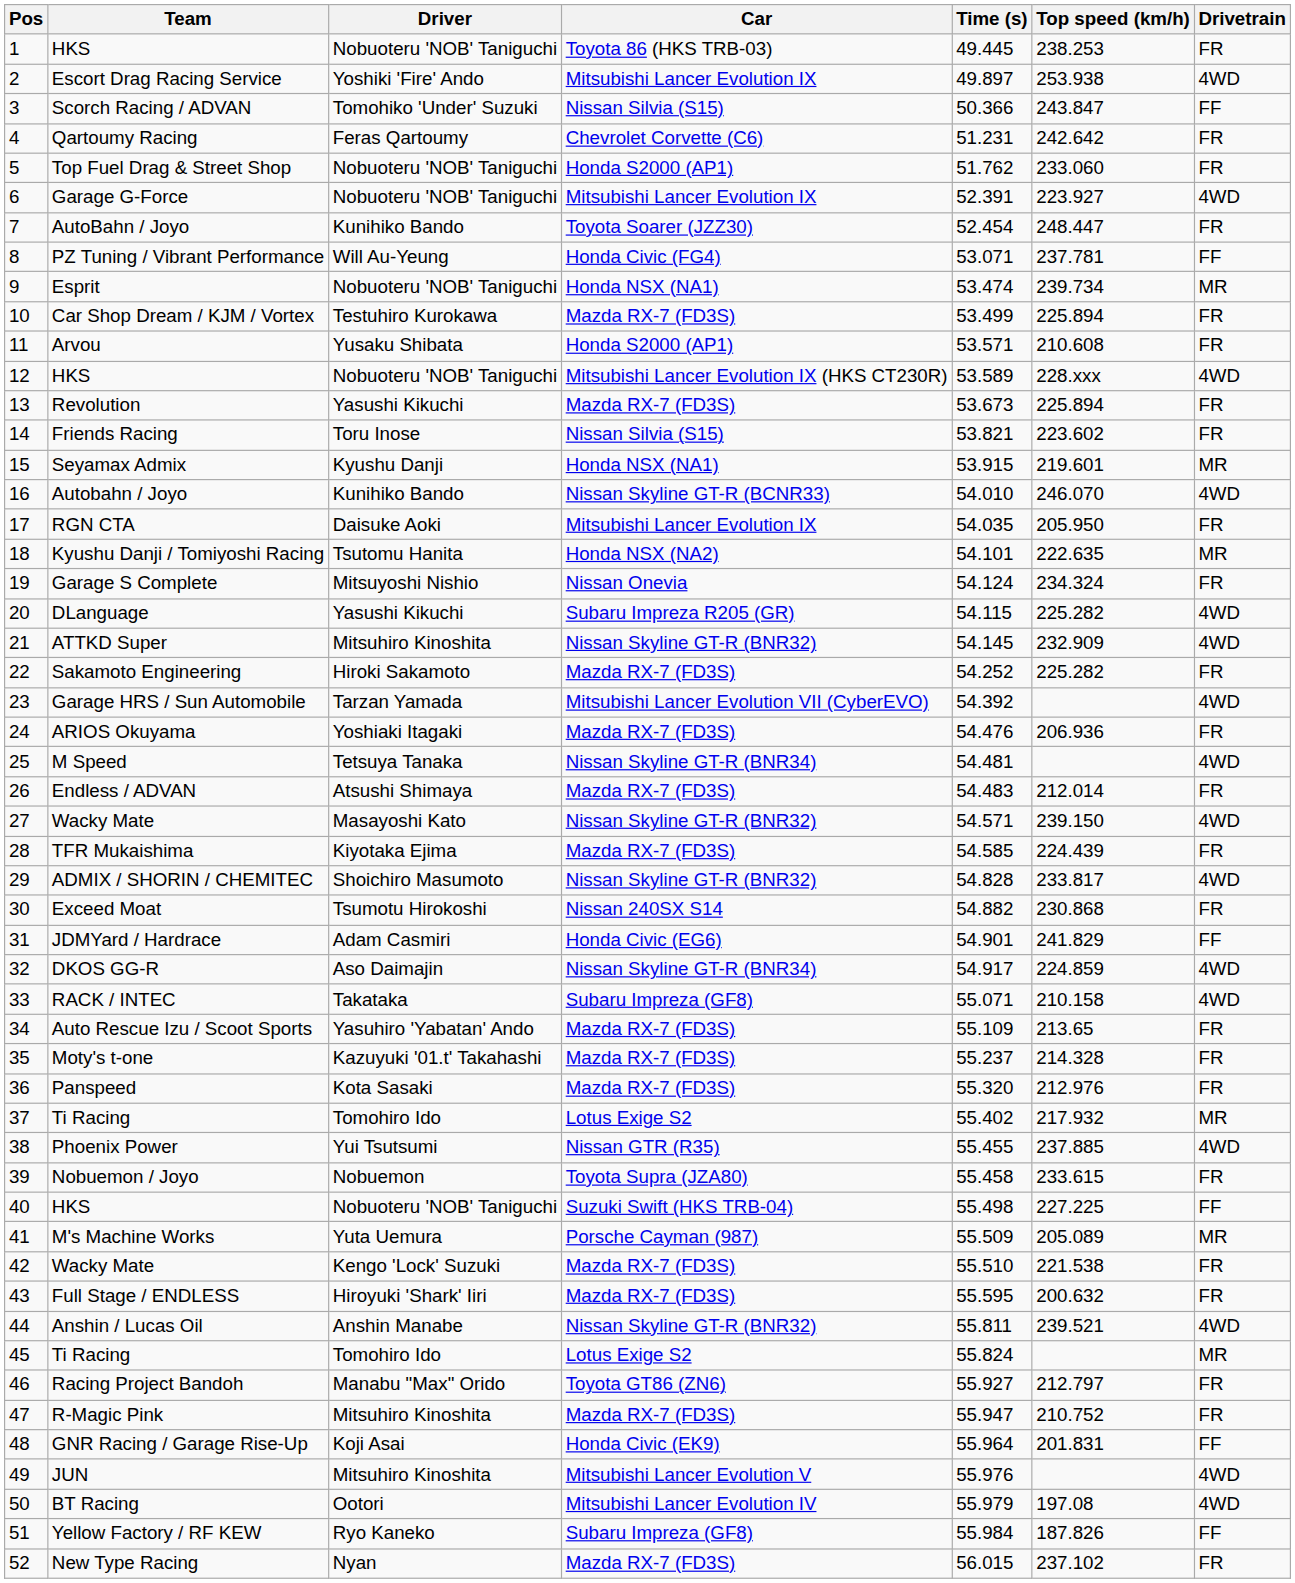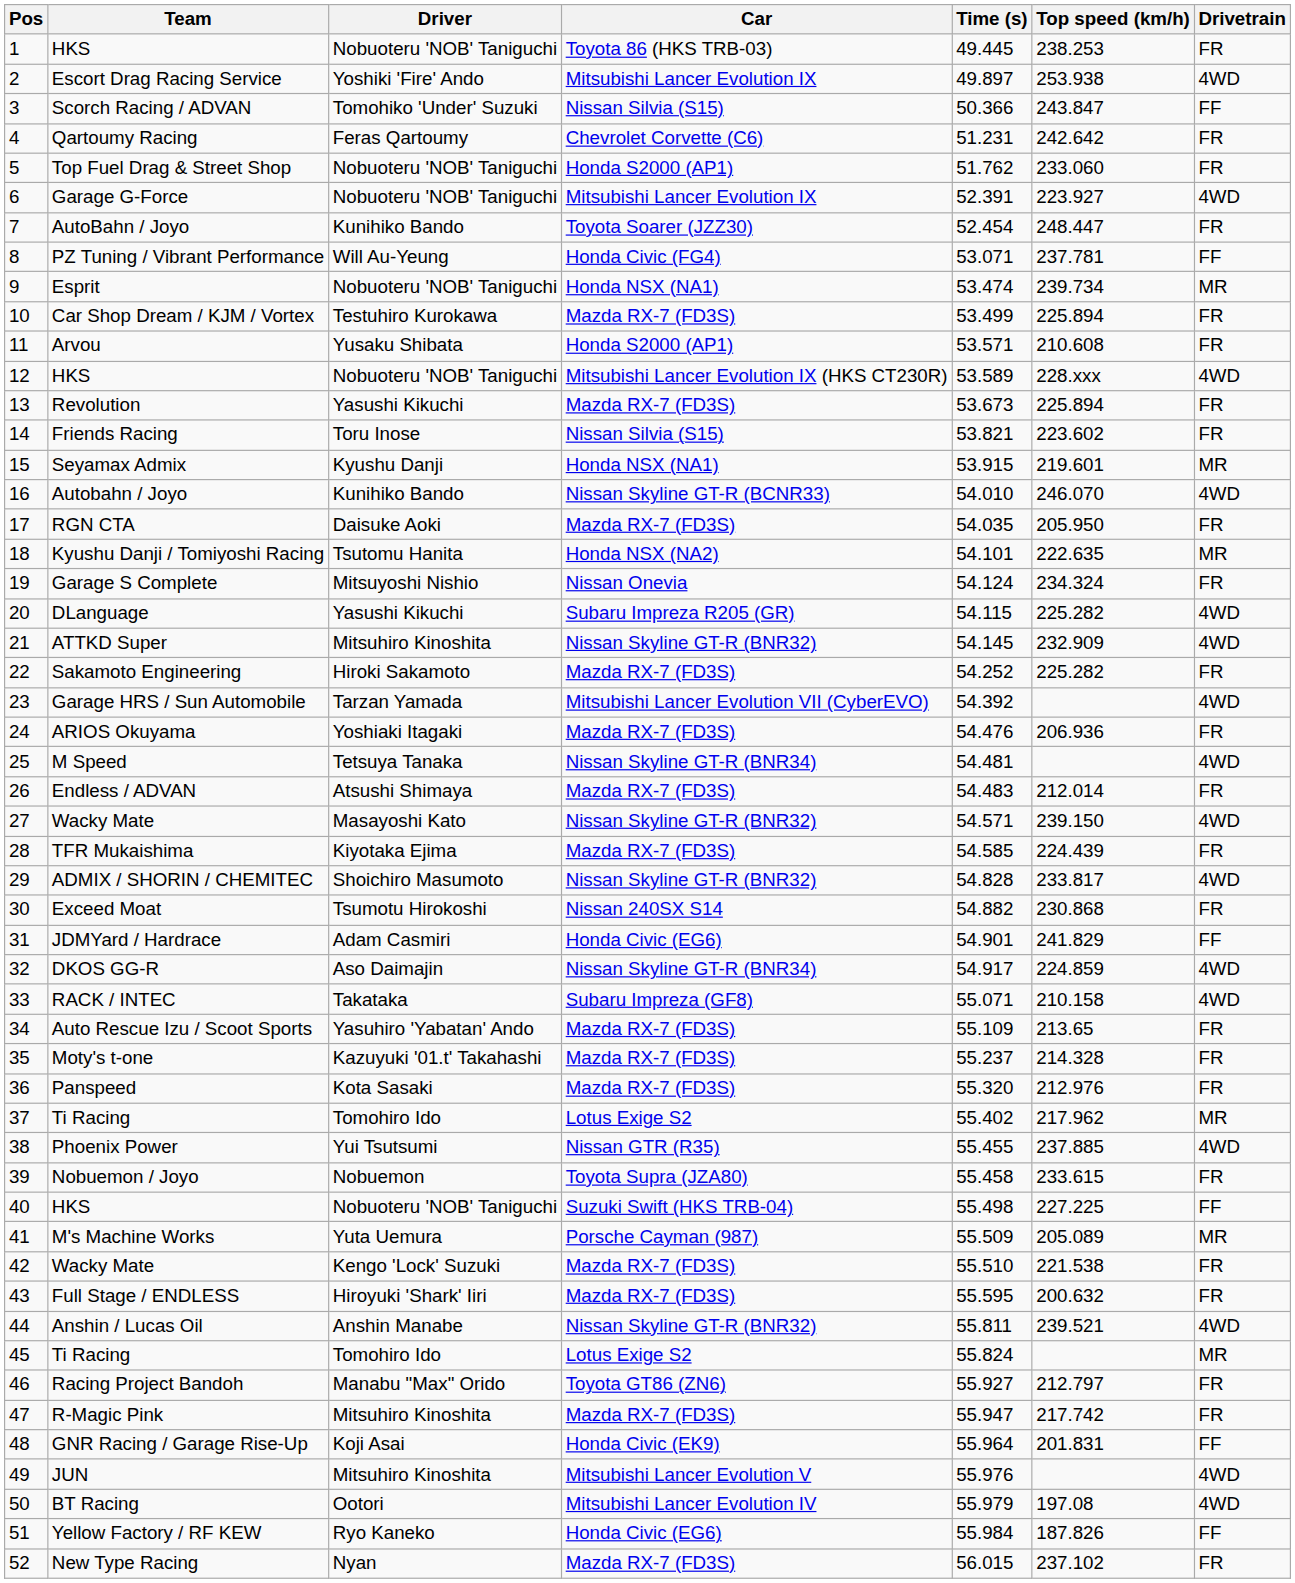 <table class="wikitable sortable">
 <tr>
 <th>Pos</th>
 <th>Team</th>
 <th>Driver</th>
 <th>Car</th>
 <th>Time (s)</th>
 <th>Top speed (km/h)</th>
 <th>Drivetrain</th>
 </tr>
 <tr>
 <td>1</td>
 <td>HKS</td>
 <td>Nobuoteru 'NOB' Taniguchi</td>
 <td><a href='#'>Toyota 86</a> (HKS TRB-03)</td>
 <td>49.445</td>
 <td>238.253</td>
 <td>FR</td>
 </tr>
 <tr>
 <td>2</td>
 <td>Escort Drag Racing Service</td>
 <td>Yoshiki 'Fire' Ando</td>
 <td><a href='#'>Mitsubishi Lancer Evolution IX</a></td>
 <td>49.897</td>
 <td>253.938</td>
 <td>4WD</td>
 </tr>
 <tr>
 <td>3</td>
 <td>Scorch Racing / ADVAN</td>
 <td>Tomohiko 'Under' Suzuki</td>
 <td><a href='#'>Nissan Silvia (S15)</a></td>
 <td>50.366</td>
 <td>243.847</td>
 <td>FF</td>
 </tr>
 <tr>
 <td>4</td>
 <td>Qartoumy Racing</td>
 <td>Feras Qartoumy</td>
 <td><a href='#'>Chevrolet Corvette (C6)</a></td>
 <td>51.231</td>
 <td>242.642 </td>
 <td>FR</td>
 </tr>
 <tr>
 <td>5</td>
 <td>Top Fuel Drag & Street Shop</td>
 <td>Nobuoteru 'NOB' Taniguchi</td>
 <td><a href='#'>Honda S2000 (AP1)</a></td>
 <td>51.762</td>
 <td>233.060</td>
 <td>FR</td>
 </tr>
 <tr>
 <td>6</td>
 <td>Garage G-Force</td>
 <td>Nobuoteru 'NOB' Taniguchi</td>
 <td><a href='#'>Mitsubishi Lancer Evolution IX</a></td>
 <td>52.391</td>
 <td>223.927</td>
 <td>4WD</td>
 </tr>
 <tr>
 <td>7</td>
 <td>AutoBahn / Joyo</td>
 <td>Kunihiko Bando</td>
 <td><a href='#'>Toyota Soarer (JZZ30)</a></td>
 <td>52.454</td>
 <td>248.447</td>
 <td>FR</td>
 </tr>
 <tr>
 <td>8</td>
 <td>PZ Tuning / Vibrant Performance</td>
 <td>Will Au-Yeung</td>
 <td><a href='#'>Honda Civic (FG4)</a></td>
 <td>53.071</td>
 <td>237.781</td>
 <td>FF</td>
 </tr>
 <tr>
 <td>9</td>
 <td>Esprit</td>
 <td>Nobuoteru 'NOB' Taniguchi</td>
 <td><a href='#'>Honda NSX (NA1)</a></td>
 <td>53.474</td>
 <td>239.734</td>
 <td>MR</td>
 </tr>
 <tr>
 <td>10</td>
 <td>Car Shop Dream / KJM / Vortex</td>
 <td>Testuhiro Kurokawa</td>
 <td><a href='#'>Mazda RX-7 (FD3S)</a></td>
 <td>53.499</td>
 <td>225.894</td>
 <td>FR</td>
 </tr>
 <tr>
 <td>11</td>
 <td>Arvou</td>
 <td>Yusaku Shibata</td>
 <td><a href='#'>Honda S2000 (AP1)</a></td>
 <td>53.571</td>
 <td>210.608</td>
 <td>FR</td>
 </tr>
 <tr>
 <td>12</td>
 <td>HKS</td>
 <td>Nobuoteru 'NOB' Taniguchi</td>
 <td><a href='#'>Mitsubishi Lancer Evolution IX</a> (HKS CT230R)</td>
 <td>53.589</td>
 <td>228.xxx</td>
 <td>4WD</td>
 </tr>
 <tr>
 <td>13</td>
 <td>Revolution</td>
 <td>Yasushi Kikuchi</td>
 <td><a href='#'>Mazda RX-7 (FD3S)</a></td>
 <td>53.673</td>
 <td>225.894</td>
 <td>FR</td>
 </tr>
 <tr>
 <td>14</td>
 <td>Friends Racing</td>
 <td>Toru Inose</td>
 <td><a href='#'>Nissan Silvia (S15)</a></td>
 <td>53.821</td>
 <td>223.602</td>
 <td>FR</td>
 </tr>
 <tr>
 <td>15</td>
 <td>Seyamax Admix</td>
 <td>Kyushu Danji</td>
 <td><a href='#'>Honda NSX (NA1)</a></td>
 <td>53.915</td>
 <td>219.601</td>
 <td>MR</td>
 </tr>
 <tr>
 <td>16</td>
 <td>Autobahn / Joyo</td>
 <td>Kunihiko Bando</td>
 <td><a href='#'>Nissan Skyline GT-R (BCNR33)</a></td>
 <td>54.010</td>
 <td>246.070</td>
 <td>4WD</td>
 </tr>
 <tr>
 <td>17</td>
 <td>RGN CTA</td>
 <td>Daisuke Aoki</td>
-<td><a href='#'>Mitsubishi Lancer Evolution IX</a></td>
+<td><a href='#'>Mazda RX-7 (FD3S)</a></td>
 <td>54.035</td>
 <td>205.950</td>
 <td>FR</td>
 </tr>
 <tr>
 <td>18</td>
 <td>Kyushu Danji / Tomiyoshi Racing</td>
 <td>Tsutomu Hanita</td>
 <td><a href='#'>Honda NSX (NA2)</a></td>
 <td>54.101</td>
 <td>222.635</td>
 <td>MR</td>
 </tr>
 <tr>
 <td>19</td>
 <td>Garage S Complete</td>
 <td>Mitsuyoshi Nishio</td>
 <td><a href='#'>Nissan Onevia</a></td>
 <td>54.124</td>
 <td>234.324</td>
 <td>FR</td>
 </tr>
 <tr>
 <td>20</td>
 <td>DLanguage</td>
 <td>Yasushi Kikuchi</td>
 <td><a href='#'>Subaru Impreza R205 (GR)</a></td>
 <td>54.115</td>
 <td>225.282</td>
 <td>4WD</td>
 </tr>
 <tr>
 <td>21</td>
 <td>ATTKD Super</td>
 <td>Mitsuhiro Kinoshita</td>
 <td><a href='#'>Nissan Skyline GT-R (BNR32)</a></td>
 <td>54.145</td>
 <td>232.909</td>
 <td>4WD</td>
 </tr>
 <tr>
 <td>22</td>
 <td>Sakamoto Engineering</td>
 <td>Hiroki Sakamoto</td>
 <td><a href='#'>Mazda RX-7 (FD3S)</a></td>
 <td>54.252</td>
 <td>225.282</td>
 <td>FR</td>
 </tr>
 <tr>
 <td>23</td>
 <td>Garage HRS / Sun Automobile</td>
 <td>Tarzan Yamada</td>
 <td><a href='#'>Mitsubishi Lancer Evolution VII (CyberEVO)</a></td>
 <td>54.392</td>
 <td></td>
 <td>4WD</td>
 </tr>
 <tr>
 <td>24</td>
 <td>ARIOS Okuyama</td>
 <td>Yoshiaki Itagaki</td>
 <td><a href='#'>Mazda RX-7 (FD3S)</a></td>
 <td>54.476</td>
 <td>206.936</td>
 <td>FR</td>
 </tr>
 <tr>
 <td>25</td>
 <td>M Speed</td>
 <td>Tetsuya Tanaka</td>
 <td><a href='#'>Nissan Skyline GT-R (BNR34)</a></td>
 <td>54.481</td>
 <td></td>
 <td>4WD</td>
 </tr>
 <tr>
 <td>26</td>
 <td>Endless / ADVAN</td>
 <td>Atsushi Shimaya</td>
 <td><a href='#'>Mazda RX-7 (FD3S)</a></td>
 <td>54.483</td>
 <td>212.014</td>
 <td>FR</td>
 </tr>
 <tr>
 <td>27</td>
 <td>Wacky Mate</td>
 <td>Masayoshi Kato</td>
 <td><a href='#'>Nissan Skyline GT-R (BNR32)</a></td>
 <td>54.571</td>
 <td>239.150</td>
 <td>4WD</td>
 </tr>
 <tr>
 <td>28</td>
 <td>TFR Mukaishima</td>
 <td>Kiyotaka Ejima</td>
 <td><a href='#'>Mazda RX-7 (FD3S)</a></td>
 <td>54.585</td>
 <td>224.439</td>
 <td>FR</td>
 </tr>
 <tr>
 <td>29</td>
 <td>ADMIX / SHORIN / CHEMITEC</td>
 <td>Shoichiro Masumoto</td>
 <td><a href='#'>Nissan Skyline GT-R (BNR32)</a></td>
 <td>54.828</td>
 <td>233.817</td>
 <td>4WD</td>
 </tr>
 <tr>
 <td>30</td>
 <td>Exceed Moat</td>
 <td>Tsumotu Hirokoshi</td>
 <td><a href='#'>Nissan 240SX S14</a></td>
 <td>54.882</td>
 <td>230.868</td>
 <td>FR</td>
 </tr>
 <tr>
 <td>31</td>
 <td>JDMYard / Hardrace</td>
 <td>Adam Casmiri</td>
 <td><a href='#'>Honda Civic (EG6)</a></td>
 <td>54.901</td>
 <td>241.829</td>
 <td>FF</td>
 </tr>
 <tr>
 <td>32</td>
 <td>DKOS GG-R</td>
 <td>Aso Daimajin</td>
 <td><a href='#'>Nissan Skyline GT-R (BNR34)</a></td>
 <td>54.917</td>
 <td>224.859</td>
 <td>4WD</td>
 </tr>
 <tr>
 <td>33</td>
 <td>RACK / INTEC</td>
 <td>Takataka</td>
 <td><a href='#'>Subaru Impreza (GF8)</a></td>
 <td>55.071</td>
 <td>210.158</td>
 <td>4WD</td>
 </tr>
 <tr>
 <td>34</td>
 <td>Auto Rescue Izu / Scoot Sports</td>
 <td>Yasuhiro 'Yabatan' Ando</td>
 <td><a href='#'>Mazda RX-7 (FD3S)</a></td>
 <td>55.109</td>
 <td>213.65</td>
 <td>FR</td>
 </tr>
 <tr>
 <td>35</td>
 <td>Moty's t-one</td>
 <td>Kazuyuki '01.t' Takahashi</td>
 <td><a href='#'>Mazda RX-7 (FD3S)</a></td>
 <td>55.237</td>
 <td>214.328</td>
 <td>FR</td>
 </tr>
 <tr>
 <td>36</td>
 <td>Panspeed</td>
 <td>Kota Sasaki</td>
 <td><a href='#'>Mazda RX-7 (FD3S)</a></td>
 <td>55.320</td>
 <td>212.976</td>
 <td>FR</td>
 </tr>
 <tr>
 <td>37</td>
 <td>Ti Racing</td>
 <td>Tomohiro Ido</td>
 <td><a href='#'>Lotus Exige S2</a></td>
 <td>55.402</td>
-<td>217.932</td>
+<td>217.962</td>
 <td>MR</td>
 </tr>
 <tr>
 <td>38</td>
 <td>Phoenix Power</td>
 <td>Yui Tsutsumi</td>
 <td><a href='#'>Nissan GTR (R35)</a></td>
 <td>55.455</td>
 <td>237.885</td>
 <td>4WD</td>
 </tr>
 <tr>
 <td>39</td>
 <td>Nobuemon / Joyo</td>
 <td>Nobuemon</td>
 <td><a href='#'>Toyota Supra (JZA80)</a></td>
 <td>55.458</td>
 <td>233.615</td>
 <td>FR</td>
 </tr>
 <tr>
 <td>40</td>
 <td>HKS</td>
 <td>Nobuoteru 'NOB' Taniguchi</td>
 <td><a href='#'>Suzuki Swift (HKS TRB-04)</a></td>
 <td>55.498</td>
 <td>227.225</td>
 <td>FF</td>
 </tr>
 <tr>
 <td>41</td>
 <td>M's Machine Works</td>
 <td>Yuta Uemura</td>
 <td><a href='#'>Porsche Cayman (987)</a></td>
 <td>55.509</td>
 <td>205.089</td>
 <td>MR</td>
 </tr>
 <tr>
 <td>42</td>
 <td>Wacky Mate</td>
 <td>Kengo 'Lock' Suzuki</td>
 <td><a href='#'>Mazda RX-7 (FD3S)</a></td>
 <td>55.510</td>
 <td>221.538</td>
 <td>FR</td>
 </tr>
 <tr>
 <td>43</td>
 <td>Full Stage / ENDLESS</td>
 <td>Hiroyuki 'Shark' Iiri</td>
 <td><a href='#'>Mazda RX-7 (FD3S)</a></td>
 <td>55.595</td>
 <td>200.632</td>
 <td>FR</td>
 </tr>
 <tr>
 <td>44</td>
 <td>Anshin / Lucas Oil</td>
 <td>Anshin Manabe</td>
 <td><a href='#'>Nissan Skyline GT-R (BNR32)</a></td>
 <td>55.811</td>
 <td>239.521</td>
 <td>4WD</td>
 </tr>
 <tr>
 <td>45</td>
 <td>Ti Racing</td>
 <td>Tomohiro Ido</td>
 <td><a href='#'>Lotus Exige S2</a></td>
 <td>55.824</td>
 <td></td>
 <td>MR</td>
 </tr>
 <tr>
 <td>46</td>
 <td>Racing Project Bandoh</td>
 <td>Manabu "Max" Orido</td>
 <td><a href='#'>Toyota GT86 (ZN6)</a></td>
 <td>55.927</td>
 <td>212.797</td>
 <td>FR</td>
 </tr>
 <tr>
 <td>47</td>
 <td>R-Magic Pink</td>
 <td>Mitsuhiro Kinoshita</td>
 <td><a href='#'>Mazda RX-7 (FD3S)</a></td>
 <td>55.947</td>
-<td>210.752</td>
+<td>217.742</td>
 <td>FR</td>
 </tr>
 <tr>
 <td>48</td>
 <td>GNR Racing / Garage Rise-Up</td>
 <td>Koji Asai</td>
 <td><a href='#'>Honda Civic (EK9)</a></td>
 <td>55.964</td>
 <td>201.831</td>
 <td>FF</td>
 </tr>
 <tr>
 <td>49</td>
 <td>JUN</td>
 <td>Mitsuhiro Kinoshita</td>
 <td><a href='#'>Mitsubishi Lancer Evolution V</a></td>
 <td>55.976</td>
 <td></td>
 <td>4WD</td>
 </tr>
 <tr>
 <td>50</td>
 <td>BT Racing</td>
 <td>Ootori</td>
 <td><a href='#'>Mitsubishi Lancer Evolution IV</a></td>
 <td>55.979</td>
 <td>197.08</td>
 <td>4WD</td>
 </tr>
 <tr>
 <td>51</td>
 <td>Yellow Factory / RF KEW</td>
 <td>Ryo Kaneko</td>
-<td><a href='#'>Subaru Impreza (GF8)</a></td>
+<td><a href='#'>Honda Civic (EG6)</a></td>
 <td>55.984</td>
 <td>187.826</td>
 <td>FF</td>
 </tr>
 <tr>
 <td>52</td>
 <td>New Type Racing</td>
 <td>Nyan</td>
 <td><a href='#'>Mazda RX-7 (FD3S)</a></td>
 <td>56.015</td>
 <td>237.102</td>
 <td>FR</td>
 </tr>
 </table>
